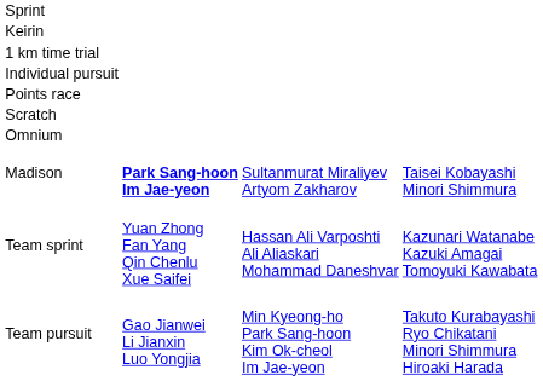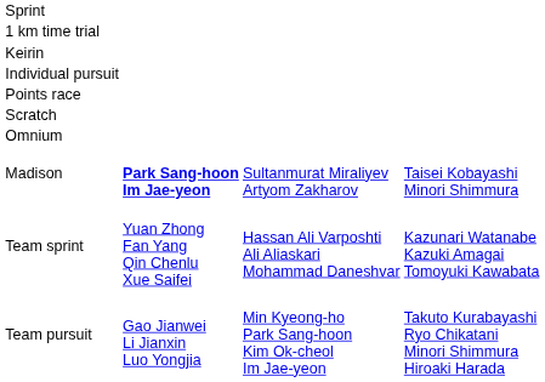 <table>
 <tr>
 <td>Sprint</td>
 <td></td>
 <td></td>
 <td></td>
 </tr>
 <tr>
-<td>Keirin</td>
+<td>1 km time trial</td>
 <td></td>
 <td></td>
 <td></td>
 </tr>
 <tr>
-<td>1 km time trial</td>
+<td>Keirin</td>
 <td></td>
 <td></td>
 <td></td>
 </tr>
 <tr>
 <td>Individual pursuit</td>
 <td></td>
 <td></td>
 <td></td>
 </tr>
 <tr>
 <td>Points race</td>
 <td></td>
 <td></td>
 <td></td>
 </tr>
 <tr>
 <td>Scratch</td>
 <td></td>
 <td></td>
 <td></td>
 </tr>
 <tr>
 <td>Omnium</td>
 <td></td>
 <td></td>
 <td></td>
 </tr>
 <tr>
 <td>Madison</td>
 <td><strong><br><a href='#'>Park Sang-hoon</a><br><a href='#'>Im Jae-yeon</a></strong></td>
 <td><br><a href='#'>Sultanmurat Miraliyev</a><br><a href='#'>Artyom Zakharov</a></td>
 <td><br><a href='#'>Taisei Kobayashi</a><br><a href='#'>Minori Shimmura</a></td>
 </tr>
 <tr>
 <td>Team sprint</td>
 <td><br><a href='#'>Yuan Zhong</a><br><a href='#'>Fan Yang</a><br><a href='#'>Qin Chenlu</a><br><a href='#'>Xue Saifei</a></td>
 <td><br><a href='#'>Hassan Ali Varposhti</a><br><a href='#'>Ali Aliaskari</a><br><a href='#'>Mohammad Daneshvar</a></td>
 <td><br><a href='#'>Kazunari Watanabe</a><br><a href='#'>Kazuki Amagai</a><br><a href='#'>Tomoyuki Kawabata</a></td>
 </tr>
 <tr>
 <td>Team pursuit</td>
 <td><br><a href='#'>Gao Jianwei</a><br><a href='#'>Li Jianxin</a><br><a href='#'>Luo Yongjia</a></td>
 <td><br><a href='#'>Min Kyeong-ho</a><br><a href='#'>Park Sang-hoon</a><br><a href='#'>Kim Ok-cheol</a><br><a href='#'>Im Jae-yeon</a></td>
 <td><br><a href='#'>Takuto Kurabayashi</a><br><a href='#'>Ryo Chikatani</a><br><a href='#'>Minori Shimmura</a><br><a href='#'>Hiroaki Harada</a></td>
 </tr>
 </table>
